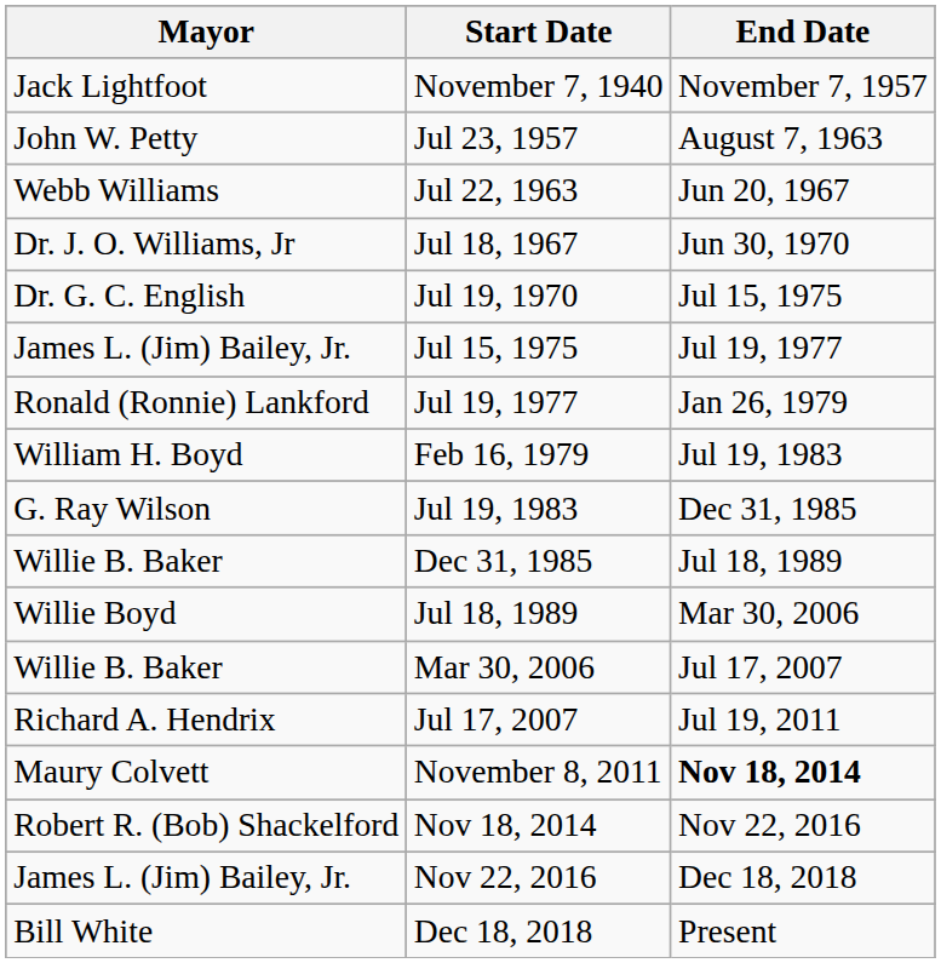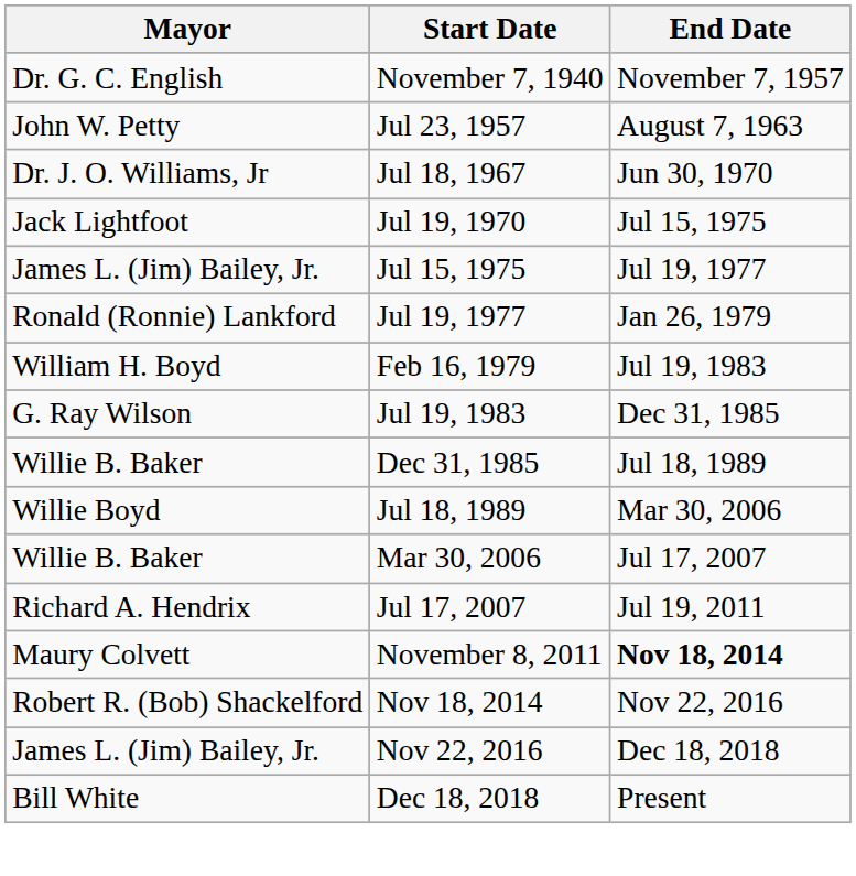 <table class="wikitable sortable">
 <tr>
 <th>Mayor</th>
 <th>Start Date</th>
 <th>End Date</th>
 </tr>
 <tr>
-<td>Jack Lightfoot</td>
+<td>Dr. G. C. English</td>
 <td>November 7, 1940</td>
 <td>November 7, 1957</td>
 </tr>
 <tr>
 <td>John W. Petty</td>
 <td>Jul 23, 1957</td>
 <td>August 7, 1963</td>
 </tr>
 <tr>
-<td>Webb Williams</td>
-<td>Jul 22, 1963</td>
-<td>Jun 20, 1967</td>
-</tr>
-<tr>
 <td>Dr. J. O. Williams, Jr</td>
 <td>Jul 18, 1967</td>
 <td>Jun 30, 1970</td>
 </tr>
 <tr>
-<td>Dr. G. C. English</td>
+<td>Jack Lightfoot</td>
 <td>Jul 19, 1970</td>
 <td>Jul 15, 1975</td>
 </tr>
 <tr>
 <td>James L. (Jim) Bailey, Jr.</td>
 <td>Jul 15, 1975</td>
 <td>Jul 19, 1977</td>
 </tr>
 <tr>
 <td>Ronald (Ronnie) Lankford</td>
 <td>Jul 19, 1977</td>
 <td>Jan 26, 1979</td>
 </tr>
 <tr>
 <td>William H. Boyd</td>
 <td>Feb 16, 1979</td>
 <td>Jul 19, 1983</td>
 </tr>
 <tr>
 <td>G. Ray Wilson</td>
 <td>Jul 19, 1983</td>
 <td>Dec 31, 1985</td>
 </tr>
 <tr>
 <td>Willie B. Baker </td>
 <td>Dec 31, 1985</td>
 <td>Jul 18, 1989</td>
 </tr>
 <tr>
 <td>Willie Boyd </td>
 <td>Jul 18, 1989</td>
 <td>Mar 30, 2006</td>
 </tr>
 <tr>
 <td>Willie B. Baker</td>
 <td>Mar 30, 2006</td>
 <td>Jul 17, 2007</td>
 </tr>
 <tr>
 <td>Richard A. Hendrix</td>
 <td>Jul 17, 2007</td>
 <td>Jul 19, 2011</td>
 </tr>
 <tr>
 <td>Maury Colvett</td>
 <td>November 8, 2011</td>
 <td><strong>Nov 18, 2014</strong></td>
 </tr>
 <tr>
 <td>Robert R. (Bob) Shackelford</td>
 <td>Nov 18, 2014</td>
 <td>Nov 22, 2016</td>
 </tr>
 <tr>
 <td>James L. (Jim) Bailey, Jr.</td>
 <td>Nov 22, 2016</td>
 <td>Dec 18, 2018</td>
 </tr>
 <tr>
 <td>Bill White</td>
 <td>Dec 18, 2018</td>
 <td>Present</td>
 </tr>
 </table>
